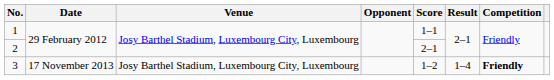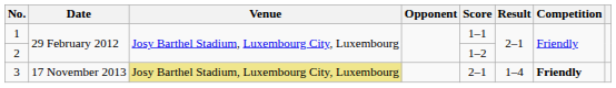 <table class="wikitable sortable">
 <tr>
 <th scope="col">No.</th>
 <th scope="col">Date</th>
 <th scope="col">Venue</th>
 <th scope="col">Opponent</th>
 <th scope="col">Score</th>
 <th scope="col">Result</th>
 <th scope="col">Competition</th>
 <th scope="col" class="unsortable"></th>
 </tr>
 <tr>
 <td align="center">1</td>
 <td rowspan="2">29 February 2012</td>
 <td rowspan="2"><a href='#'>Josy Barthel Stadium</a>, <a href='#'>Luxembourg City</a>, Luxembourg</td>
 <td rowspan="2"></td>
 <td align="center">1–1</td>
 <td rowspan="2" style="text-align:center">2–1</td>
 <td rowspan="2"><a href='#'>Friendly</a></td>
 <td rowspan="2"></td>
 </tr>
 <tr>
 <td align="center">2</td>
-<td align="center">2–1</td>
+<td align="center">1–2</td>
 </tr>
 <tr>
 <td align="center">3</td>
 <td>17 November 2013</td>
-<td>Josy Barthel Stadium, Luxembourg City, Luxembourg</td>
+<td style="background: khaki;">Josy Barthel Stadium, Luxembourg City, Luxembourg</td>
 <td></td>
-<td align="center">1–2</td>
+<td align="center">2–1</td>
 <td align="center">1–4</td>
 <td><strong>Friendly</strong></td>
 <td></td>
 </tr>
 </table>
